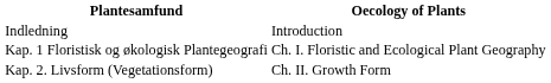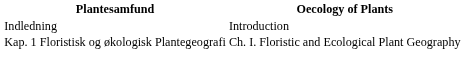 <table>
 <tr>
 <th>Plantesamfund</th>
 <th>Oecology of Plants</th>
 </tr>
 <tr>
 <td>Indledning</td>
 <td>Introduction</td>
 </tr>
 <tr>
 <td>Kap. 1 Floristisk og økologisk Plantegeografi</td>
 <td>Ch. I. Floristic and Ecological Plant Geography</td>
 </tr>
-<tr>
-<td>Kap. 2. Livsform (Vegetationsform)</td>
-<td>Ch. II. Growth Form</td>
-</tr>
 </table>
